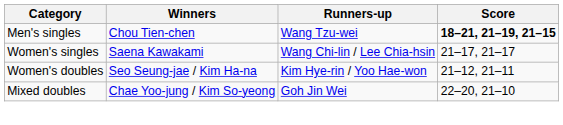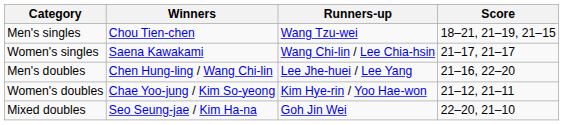 <table class=wikitable style="white-space:nowrap;">
 <tr>
 <th>Category</th>
 <th>Winners</th>
 <th>Runners-up</th>
 <th>Score</th>
 </tr>
 <tr>
 <td>Men's singles</td>
 <td> <a href='#'>Chou Tien-chen</a></td>
 <td> <a href='#'>Wang Tzu-wei</a></td>
-<td><strong>18–21, 21–19, 21–15</strong></td>
+<td>18–21, 21–19, 21–15</td>
 </tr>
 <tr>
 <td>Women's singles</td>
 <td> <a href='#'>Saena Kawakami</a></td>
 <td> <a href='#'>Wang Chi-lin</a> / <a href='#'>Lee Chia-hsin</a></td>
 <td>21–17, 21–17</td>
 </tr>
 <tr>
+<td>Men's doubles</td>
+<td> <a href='#'>Chen Hung-ling</a> / <a href='#'>Wang Chi-lin</a></td>
+<td> <a href='#'>Lee Jhe-huei</a> / <a href='#'>Lee Yang</a></td>
+<td>21–16, 22–20</td>
+</tr>
+<tr>
 <td>Women's doubles</td>
-<td> <a href='#'>Seo Seung-jae</a> / <a href='#'>Kim Ha-na</a></td>
+<td> <a href='#'>Chae Yoo-jung</a> / <a href='#'>Kim So-yeong</a></td>
 <td> <a href='#'>Kim Hye-rin</a> / <a href='#'>Yoo Hae-won</a></td>
 <td>21–12, 21–11</td>
 </tr>
 <tr>
 <td>Mixed doubles</td>
-<td> <a href='#'>Chae Yoo-jung</a> / <a href='#'>Kim So-yeong</a></td>
+<td> <a href='#'>Seo Seung-jae</a> / <a href='#'>Kim Ha-na</a></td>
 <td> <a href='#'>Goh Jin Wei</a></td>
 <td>22–20, 21–10</td>
 </tr>
 </table>
